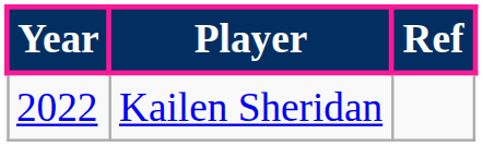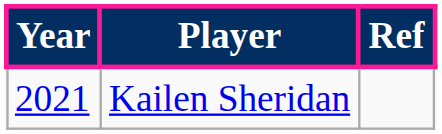 <table class="wikitable">
 <tr>
 <th style="background:#032E62; color:white; border:2px solid #FC1896;" scope="col">Year</th>
 <th style="background:#032E62; color:white; border:2px solid #FC1896;" scope="col">Player</th>
 <th style="background:#032E62; color:white; border:2px solid #FC1896;" scope="col">Ref</th>
 </tr>
 <tr>
-<td><a href='#'>2022</a></td>
+<td><a href='#'>2021</a></td>
 <td> <a href='#'>Kailen Sheridan</a></td>
 <td></td>
 </tr>
 </table>
